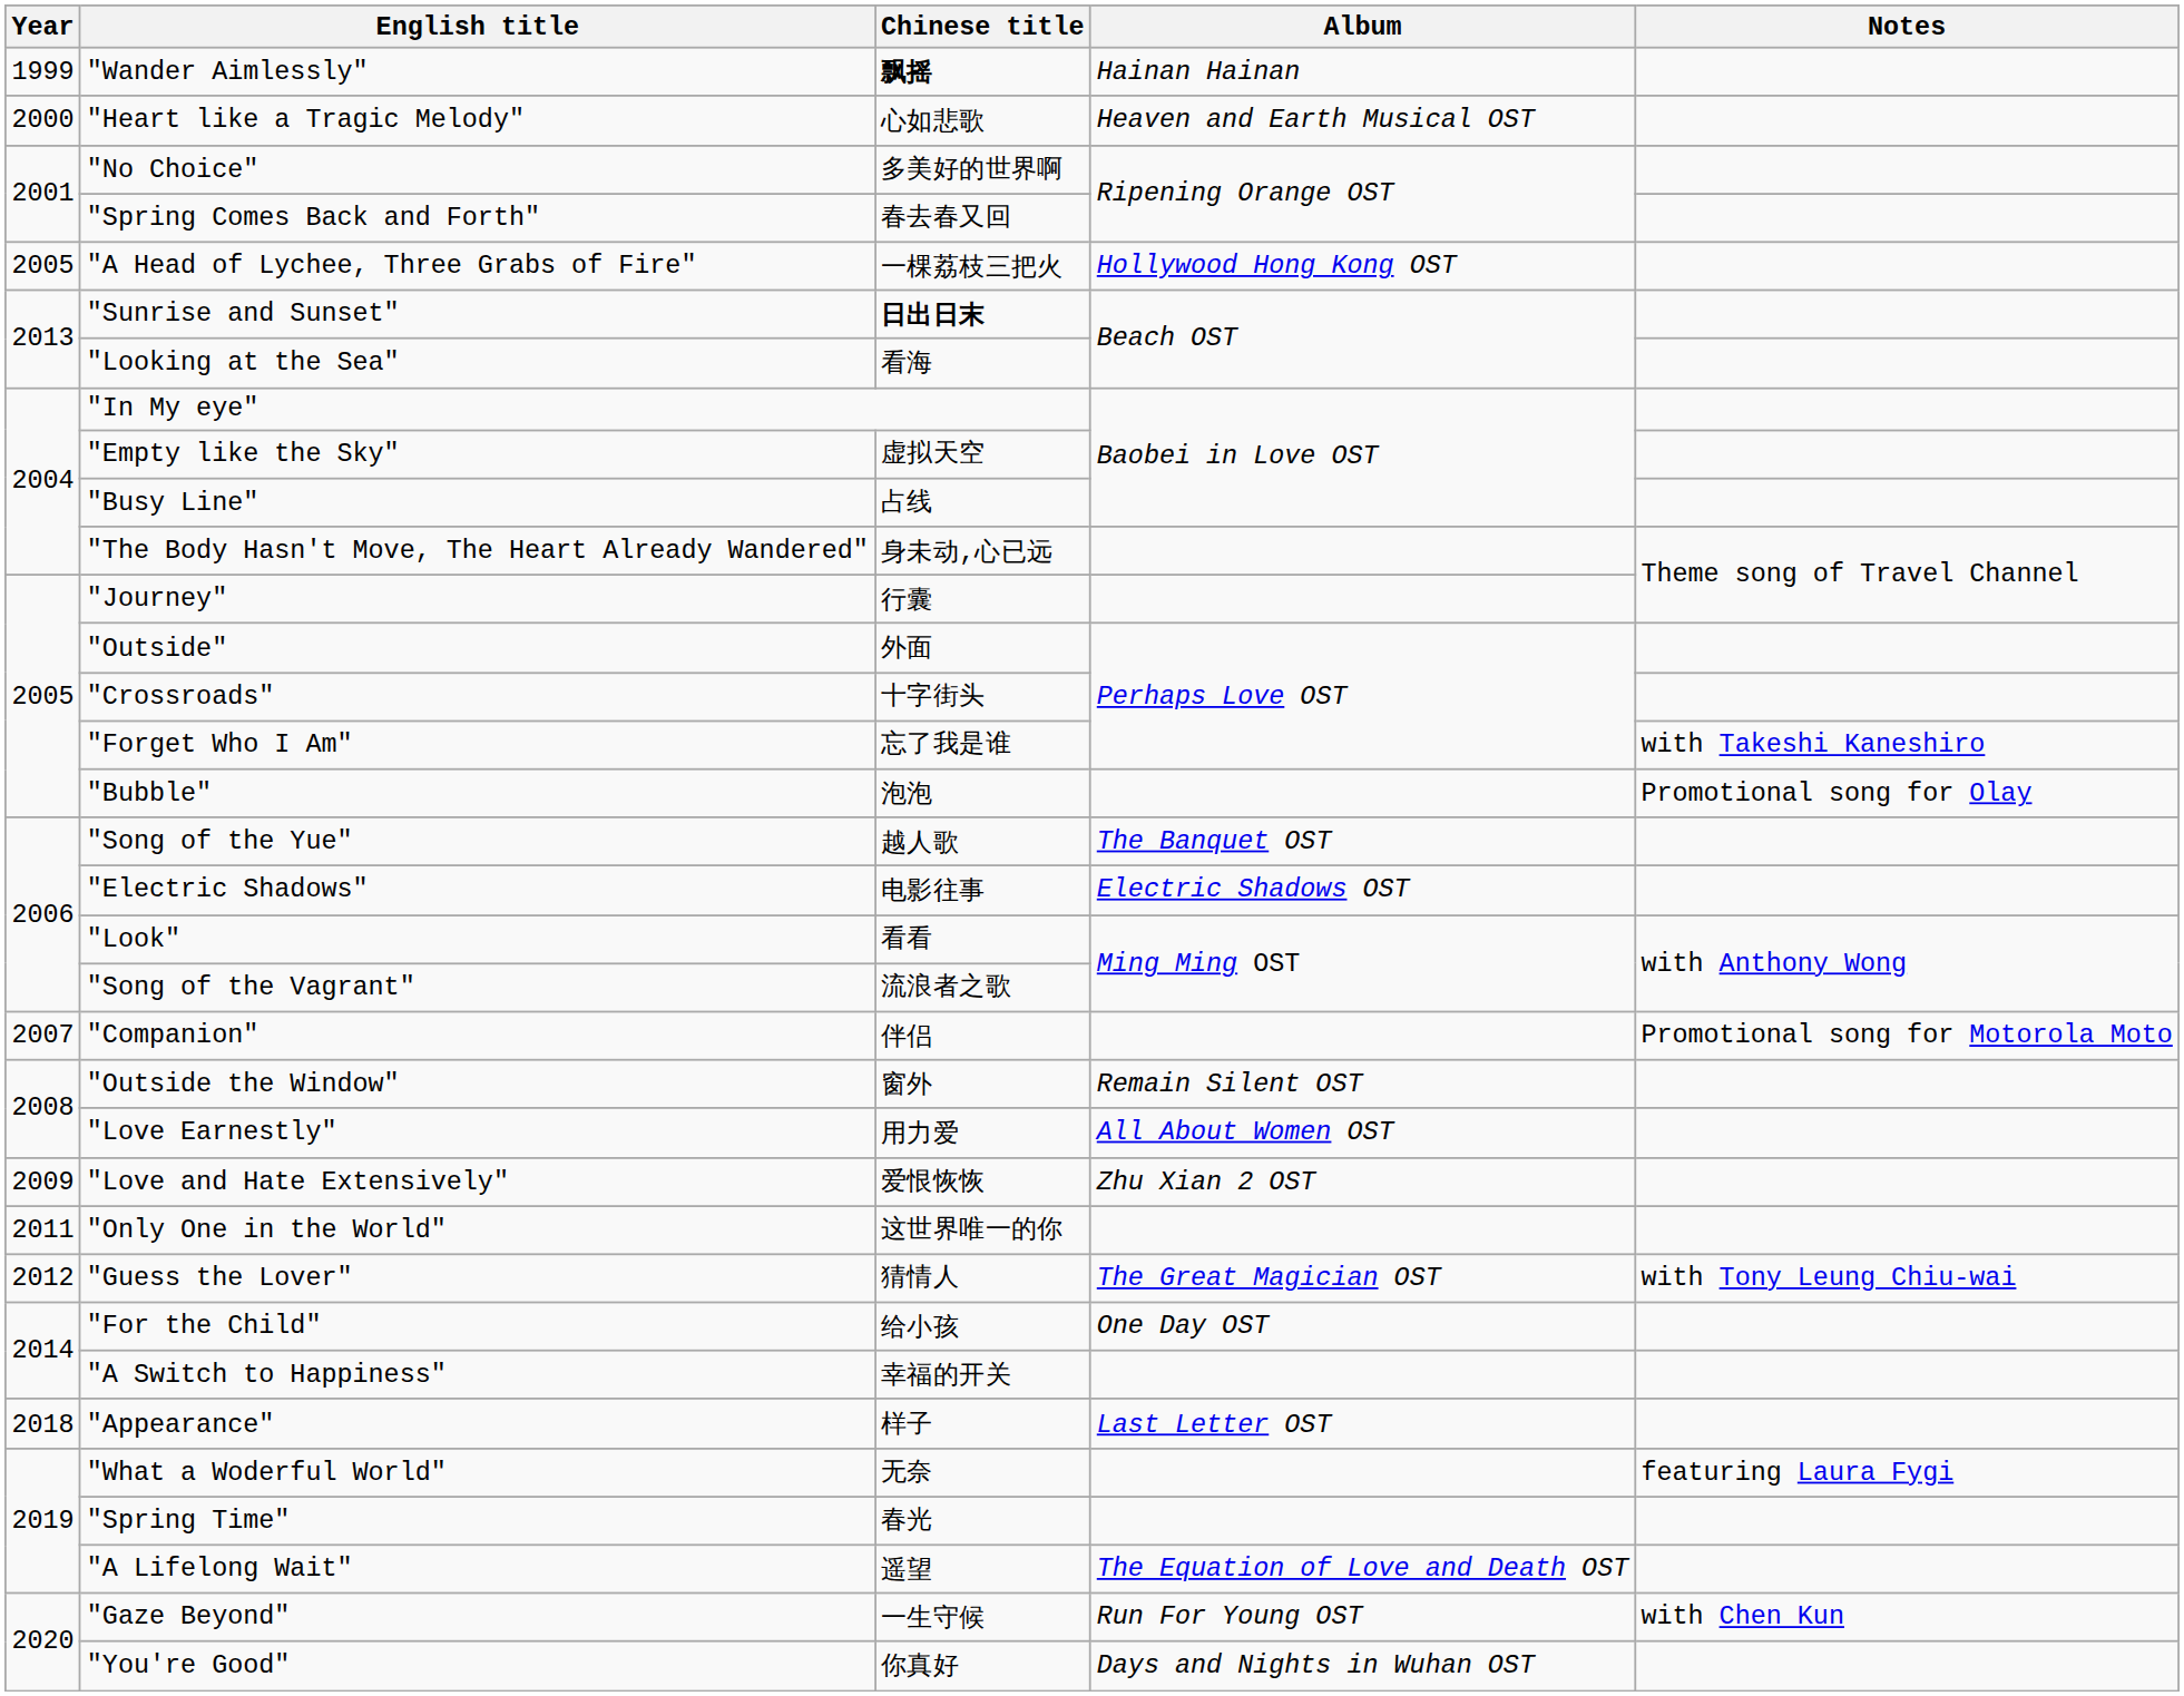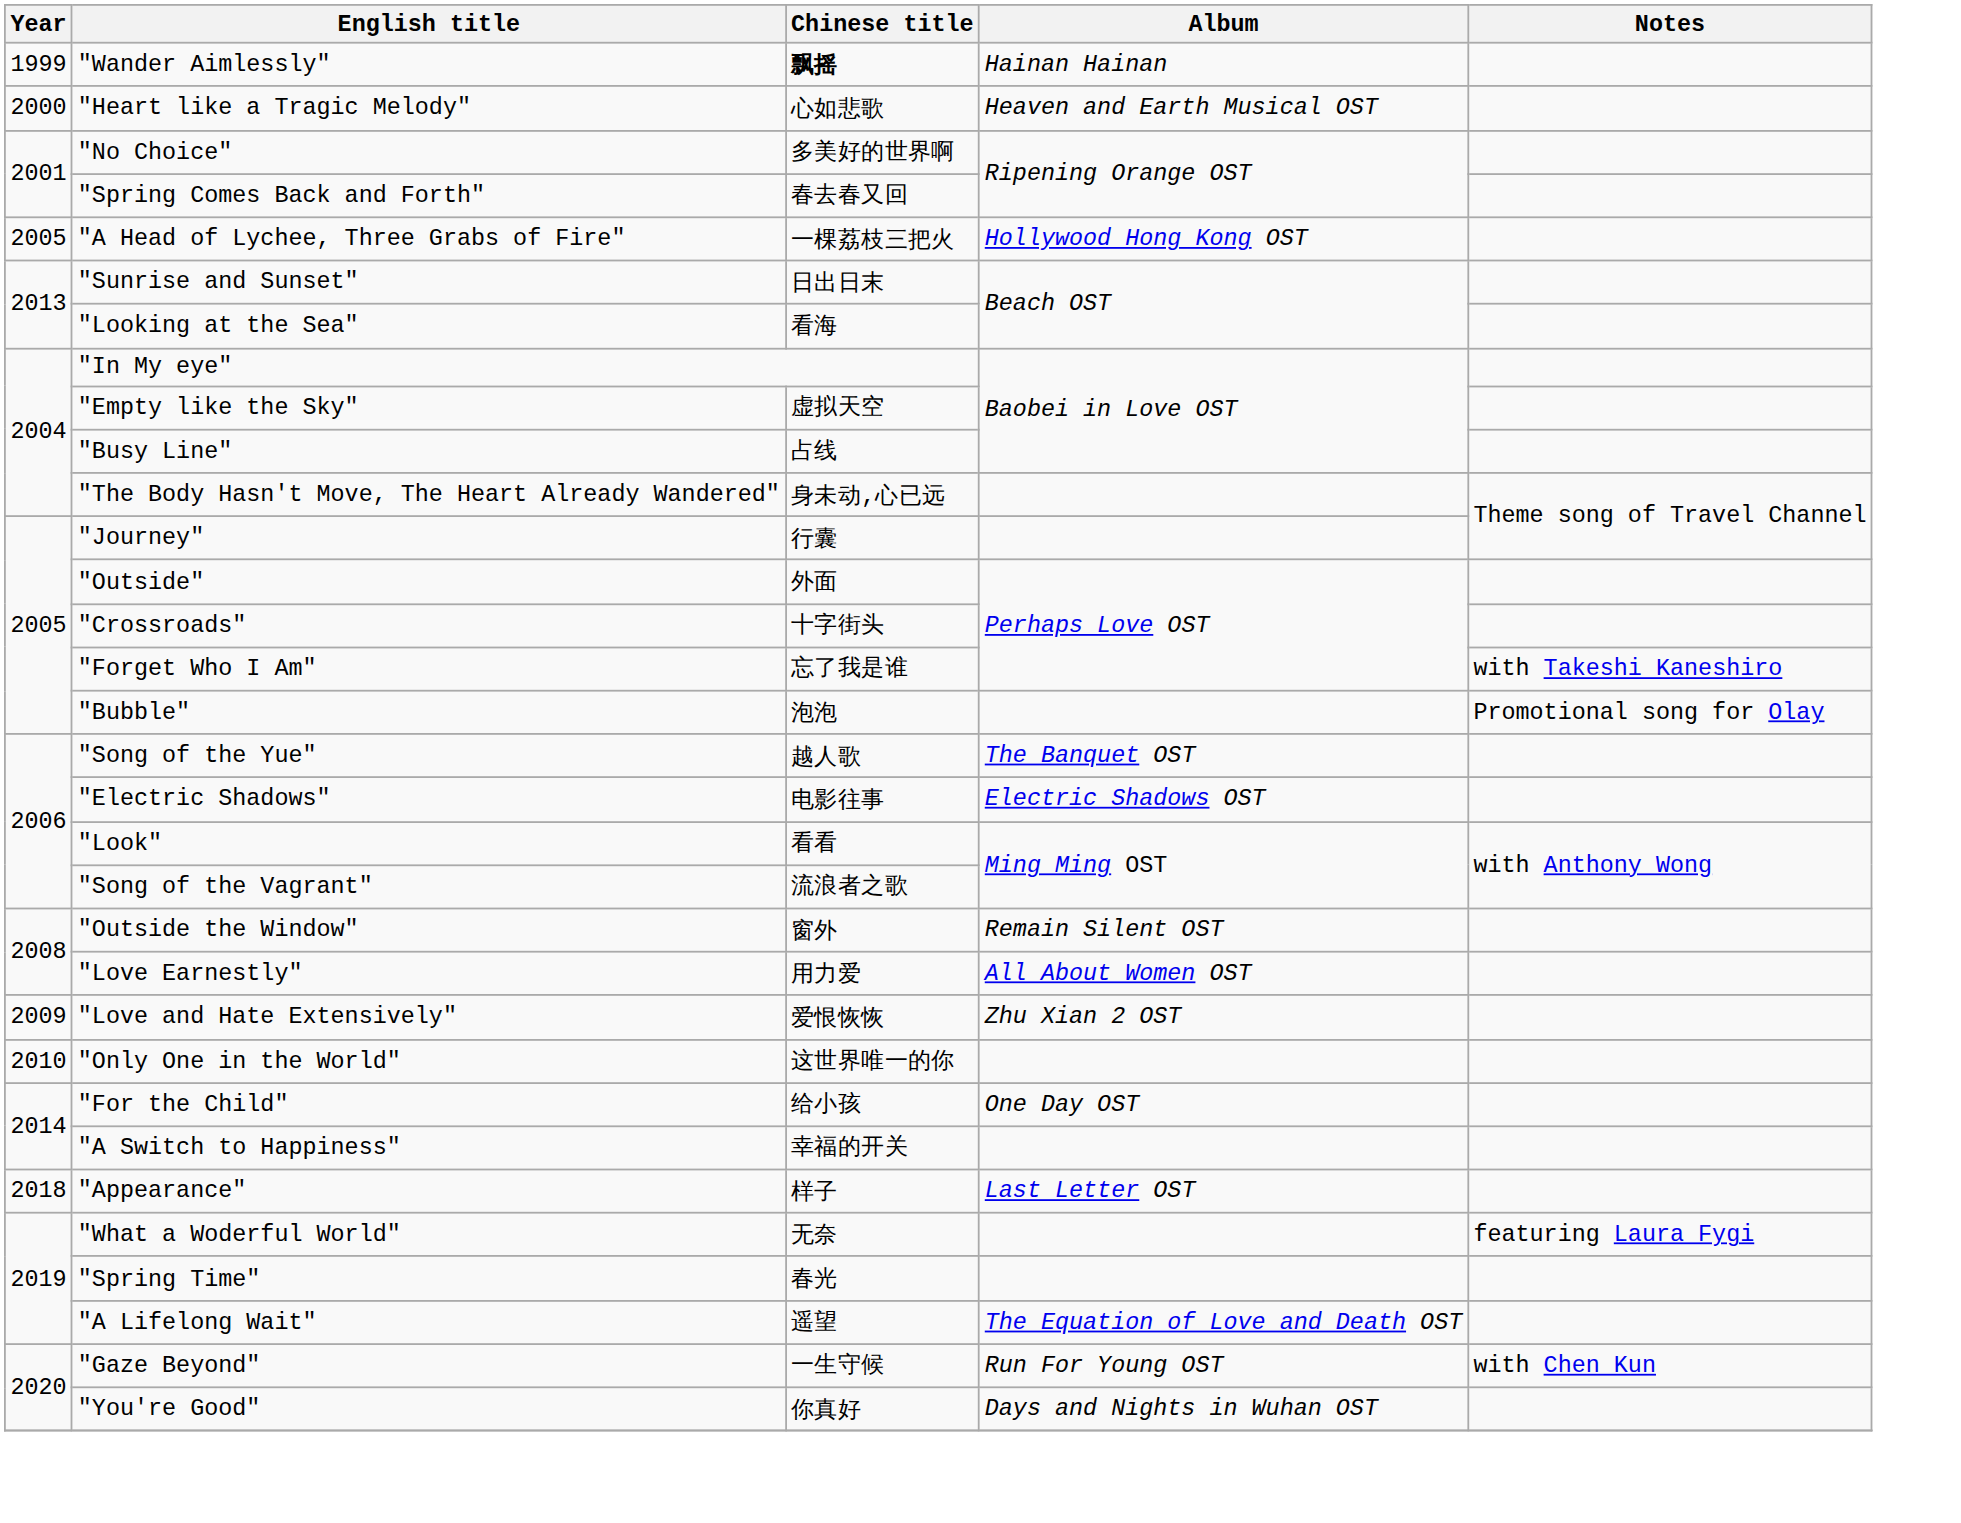 <table class="wikitable sortable">
 <tr>
 <th>Year</th>
 <th>English title</th>
 <th>Chinese title</th>
 <th>Album</th>
 <th>Notes</th>
 </tr>
 <tr>
 <td>1999</td>
 <td>"Wander Aimlessly"</td>
 <td><strong>飘摇</strong></td>
 <td><em>Hainan Hainan</em></td>
 <td></td>
 </tr>
 <tr>
 <td>2000</td>
 <td>"Heart like a Tragic Melody"</td>
 <td>心如悲歌</td>
 <td><em>Heaven and Earth Musical OST</em></td>
 <td></td>
 </tr>
 <tr>
 <td rowspan=2>2001</td>
 <td>"No Choice"</td>
 <td>多美好的世界啊</td>
 <td rowspan=2><em>Ripening Orange OST</em></td>
 <td></td>
 </tr>
 <tr>
 <td>"Spring Comes Back and Forth"</td>
 <td>春去春又回</td>
 <td></td>
 </tr>
 <tr>
 <td>2005</td>
 <td>"A Head of Lychee, Three Grabs of Fire"</td>
 <td>一棵荔枝三把火</td>
 <td><em><a href='#'>Hollywood Hong Kong</a> OST</em></td>
 <td></td>
 </tr>
 <tr>
 <td ROWSPAN=2>2013</td>
 <td>"Sunrise and Sunset"</td>
-<td><strong>日出日末</strong></td>
+<td>日出日末</td>
 <td rowspan=2><em>Beach OST</em></td>
 <td></td>
 </tr>
 <tr>
 <td>"Looking at the Sea"</td>
 <td>看海</td>
 <td></td>
 </tr>
 <tr>
 <td rowspan=4>2004</td>
 <td colspan=2>"In My eye"</td>
 <td ROWSPAN=3><em>Baobei in Love OST</em></td>
 <td></td>
 </tr>
 <tr>
 <td>"Empty like the Sky"</td>
 <td>虚拟天空</td>
 <td></td>
 </tr>
 <tr>
 <td>"Busy Line"</td>
 <td>占线</td>
 <td></td>
 </tr>
 <tr>
 <td>"The Body Hasn't Move, The Heart Already Wandered"</td>
 <td>身未动,心已远</td>
 <td></td>
 <td rowspan=2>Theme song of Travel Channel</td>
 </tr>
 <tr>
 <td rowspan=5>2005</td>
 <td>"Journey"</td>
 <td>行囊</td>
 <td></td>
 </tr>
 <tr>
 <td>"Outside"</td>
 <td>外面</td>
 <td rowspan=3><em><a href='#'>Perhaps Love</a> OST</em></td>
 <td></td>
 </tr>
 <tr>
 <td>"Crossroads"</td>
 <td>十字街头</td>
 <td></td>
 </tr>
 <tr>
 <td>"Forget Who I Am"</td>
 <td>忘了我是谁</td>
 <td>with <a href='#'>Takeshi Kaneshiro</a></td>
 </tr>
 <tr>
 <td>"Bubble"</td>
 <td>泡泡</td>
 <td></td>
 <td>Promotional song for <a href='#'>Olay</a></td>
 </tr>
 <tr>
 <td rowspan=4>2006</td>
 <td>"Song of the Yue"</td>
 <td>越人歌</td>
 <td><em><a href='#'>The Banquet</a> OST</em></td>
 <td></td>
 </tr>
 <tr>
 <td>"Electric Shadows"</td>
 <td>电影往事</td>
 <td><em><a href='#'>Electric Shadows</a> OST</em></td>
 <td></td>
 </tr>
 <tr>
 <td>"Look"</td>
 <td>看看</td>
 <td rowspan=2><em><a href='#'>Ming Ming</a></em> OST</td>
 <td rowspan=2>with <a href='#'>Anthony Wong</a></td>
 </tr>
 <tr>
 <td>"Song of the Vagrant"</td>
 <td>流浪者之歌</td>
 </tr>
 <tr>
-<td>2007</td>
-<td>"Companion"</td>
-<td>伴侣</td>
-<td></td>
-<td>Promotional song for <a href='#'>Motorola Moto</a></td>
-</tr>
-<tr>
 <td rowspan=2>2008</td>
 <td>"Outside the Window"</td>
 <td>窗外</td>
 <td><em>Remain Silent OST</em></td>
 <td></td>
 </tr>
 <tr>
 <td>"Love Earnestly"</td>
 <td>用力爱</td>
 <td><em><a href='#'>All About Women</a> OST</em></td>
 <td></td>
 </tr>
 <tr>
 <td>2009</td>
 <td>"Love and Hate Extensively"</td>
 <td>爱恨恢恢</td>
 <td><em>Zhu Xian 2 OST</em></td>
 <td></td>
 </tr>
 <tr>
-<td>2011</td>
+<td>2010</td>
 <td>"Only One in the World"</td>
 <td>这世界唯一的你</td>
 <td></td>
 <td></td>
-</tr>
-<tr>
-<td>2012</td>
-<td>"Guess the Lover"</td>
-<td>猜情人</td>
-<td><em><a href='#'>The Great Magician</a> OST</em></td>
-<td>with <a href='#'>Tony Leung Chiu-wai</a></td>
 </tr>
 <tr>
 <td rowspan=2>2014</td>
 <td>"For the Child"</td>
 <td>给小孩</td>
 <td><em>One Day OST</em></td>
 <td></td>
 </tr>
 <tr>
 <td>"A Switch to Happiness"</td>
 <td>幸福的开关</td>
 <td></td>
 <td></td>
 </tr>
 <tr>
 <td>2018</td>
 <td>"Appearance"</td>
 <td>样子</td>
 <td><em><a href='#'>Last Letter</a> OST</em></td>
 <td></td>
 </tr>
 <tr>
 <td rowspan=3>2019</td>
 <td>"What a Woderful World"</td>
 <td>无奈</td>
 <td></td>
 <td>featuring <a href='#'>Laura Fygi</a></td>
 </tr>
 <tr>
 <td>"Spring Time"</td>
 <td>春光</td>
 <td></td>
 <td></td>
 </tr>
 <tr>
 <td>"A Lifelong Wait"</td>
 <td>遥望</td>
 <td><em><a href='#'>The Equation of Love and Death</a> OST</em></td>
 <td></td>
 </tr>
 <tr>
 <td rowspan=2>2020</td>
 <td>"Gaze Beyond"</td>
 <td>一生守候</td>
 <td><em>Run For Young OST</em></td>
 <td>with <a href='#'>Chen Kun</a></td>
 </tr>
 <tr>
 <td>"You're Good"</td>
 <td>你真好</td>
 <td><em>Days and Nights in Wuhan OST</em></td>
 <td></td>
 </tr>
 <tr>
 </tr>
 </table>
